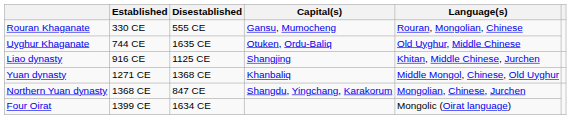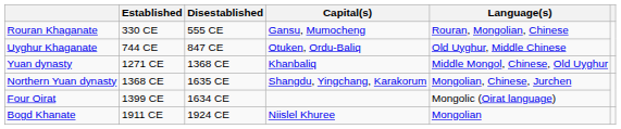 <table class="wikitable sortable">
 <tr>
 <th></th>
 <th>Established</th>
 <th>Disestablished</th>
 <th>Capital(s)</th>
 <th>Language(s)</th>
 <th scope=col class=unsortable></th>
 </tr>
 <tr>
 <td><a href='#'>Rouran Khaganate</a></td>
 <td>330 CE</td>
 <td>555 CE</td>
 <td><a href='#'>Gansu</a>, <a href='#'>Mumocheng</a></td>
 <td><a href='#'>Rouran</a>, <a href='#'>Mongolian</a>, <a href='#'>Chinese</a></td>
 <td rowspan=2 colspan=1 style="text-align: left;"></td>
 </tr>
 <tr>
 <td><a href='#'>Uyghur Khaganate</a></td>
 <td>744 CE</td>
-<td>1635 CE</td>
+<td>847 CE</td>
 <td><a href='#'>Otuken</a>, <a href='#'>Ordu-Baliq</a></td>
 <td><a href='#'>Old Uyghur</a>, <a href='#'>Middle Chinese</a></td>
-</tr>
-<tr>
-<td><a href='#'>Liao dynasty</a></td>
-<td>916 CE</td>
-<td>1125 CE</td>
-<td><a href='#'>Shangjing</a></td>
-<td><a href='#'>Khitan</a>, <a href='#'>Middle Chinese</a>, <a href='#'>Jurchen</a></td>
-<td></td>
 </tr>
 <tr>
 <td><a href='#'>Yuan dynasty</a></td>
 <td>1271 CE</td>
 <td>1368 CE</td>
 <td><a href='#'>Khanbaliq</a></td>
 <td><a href='#'>Middle Mongol</a>, <a href='#'>Chinese</a>, <a href='#'>Old Uyghur</a></td>
 <td></td>
 </tr>
 <tr>
 <td><a href='#'>Northern Yuan dynasty</a></td>
 <td>1368 CE</td>
-<td>847 CE</td>
+<td>1635 CE</td>
 <td><a href='#'>Shangdu</a>, <a href='#'>Yingchang</a>, <a href='#'>Karakorum</a></td>
 <td><a href='#'>Mongolian</a>, <a href='#'>Chinese</a>, <a href='#'>Jurchen</a></td>
 <td rowspan=2 colspan=1 style="text-align: left;"></td>
 </tr>
 <tr>
 <td><a href='#'>Four Oirat</a></td>
 <td>1399 CE</td>
 <td>1634 CE</td>
 <td></td>
 <td>Mongolic (<a href='#'>Oirat language</a>)</td>
 </tr>
+<tr>
+<td><a href='#'>Bogd Khanate</a></td>
+<td>1911 CE</td>
+<td>1924 CE</td>
+<td><a href='#'>Niislel Khuree</a></td>
+<td><a href='#'>Mongolian</a></td>
+<td></td>
+</tr>
 </table>
